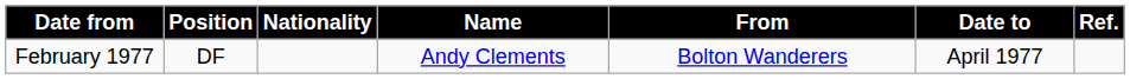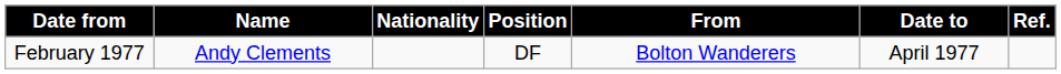 <table class="wikitable" style="text-align:center; font-size:90%; ">
 <tr>
 <th style="background:#000000; color:white; width:100px;">Date from</th>
+<th style="background:#000000; color:white; width:150px;">Name</th>
+<th style="background:#000000; color:white; width:50px;">Nationality</th>
 <th style="background:#000000; color:white; width:50px;">Position</th>
-<th style="background:#000000; color:white; width:50px;">Nationality</th>
-<th style="background:#000000; color:white; width:150px;">Name</th>
 <th style="background:#000000; color:white; width:200px;">From</th>
 <th style="background:#000000; color:white; width:100px;">Date to</th>
 <th style="background:#000000; color:white; width:25px;">Ref.</th>
 </tr>
 <tr>
 <td>February 1977</td>
+<td><a href='#'>Andy Clements</a></td>
+<td></td>
 <td>DF</td>
-<td></td>
-<td><a href='#'>Andy Clements</a></td>
 <td><a href='#'>Bolton Wanderers</a></td>
 <td>April 1977</td>
 <td></td>
 </tr>
 </table>
